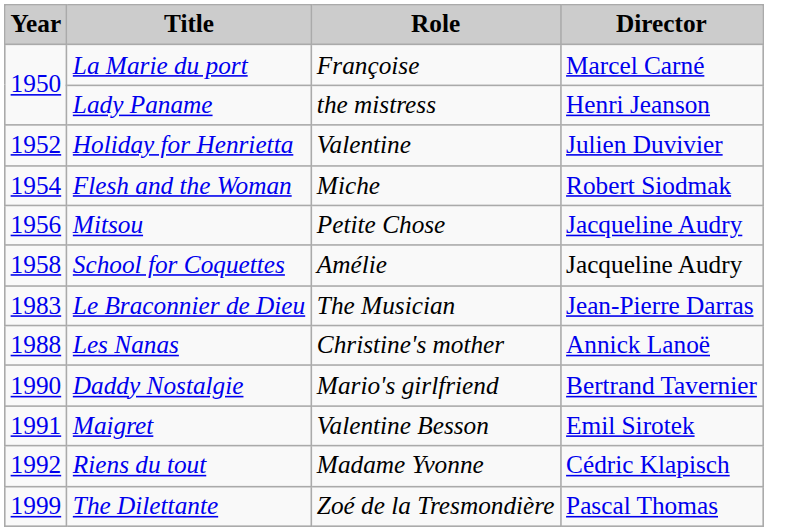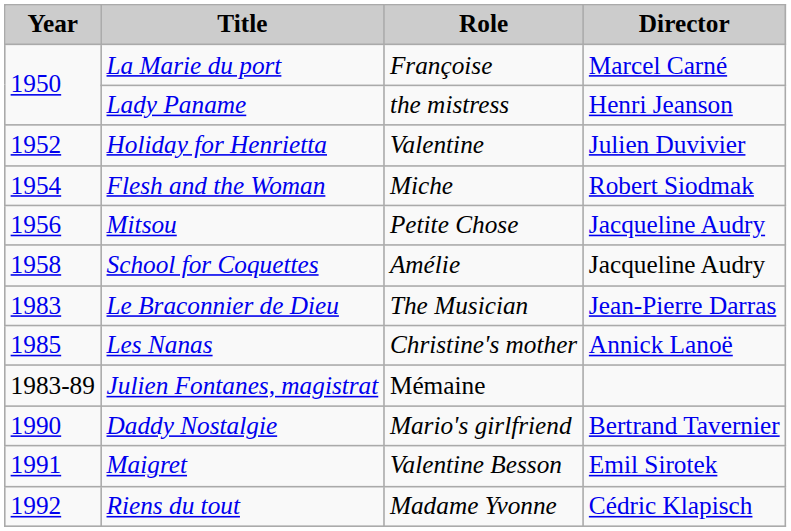 <table class="wikitable">
 <tr>
 <th style="background: #CCCCCC;">Year</th>
 <th style="background: #CCCCCC;">Title</th>
 <th style="background: #CCCCCC;">Role</th>
 <th style="background: #CCCCCC;">Director</th>
 </tr>
 <tr>
 <td rowspan=2><a href='#'>1950</a></td>
 <td><em><a href='#'>La Marie du port</a></em></td>
 <td><em>Françoise</em></td>
 <td><a href='#'>Marcel Carné</a></td>
 </tr>
 <tr>
 <td><em><a href='#'>Lady Paname</a></em></td>
 <td><em>the mistress</em></td>
 <td><a href='#'>Henri Jeanson</a></td>
 </tr>
 <tr>
 <td><a href='#'>1952</a></td>
 <td><em><a href='#'>Holiday for Henrietta</a></em></td>
 <td><em>Valentine</em></td>
 <td><a href='#'>Julien Duvivier</a></td>
 </tr>
 <tr>
 <td><a href='#'>1954</a></td>
 <td><em><a href='#'>Flesh and the Woman</a></em></td>
 <td><em>Miche</em></td>
 <td><a href='#'>Robert Siodmak</a></td>
 </tr>
 <tr>
 <td><a href='#'>1956</a></td>
 <td><em><a href='#'>Mitsou</a></em></td>
 <td><em>Petite Chose</em></td>
 <td><a href='#'>Jacqueline Audry</a></td>
 </tr>
 <tr>
 <td><a href='#'>1958</a></td>
 <td><em><a href='#'>School for Coquettes</a></em></td>
 <td><em>Amélie</em></td>
 <td>Jacqueline Audry</td>
 </tr>
 <tr>
 <td><a href='#'>1983</a></td>
 <td><em><a href='#'>Le Braconnier de Dieu</a></em></td>
 <td><em>The Musician</em></td>
 <td><a href='#'>Jean-Pierre Darras</a></td>
 </tr>
 <tr>
-<td><a href='#'>1988</a></td>
+<td><a href='#'>1985</a></td>
 <td><em><a href='#'>Les Nanas</a></em></td>
 <td><em>Christine's mother</em></td>
 <td><a href='#'>Annick Lanoë</a></td>
+</tr>
+<tr>
+<td>1983-89</td>
+<td><em><a href='#'>Julien Fontanes, magistrat</a></em></td>
+<td>Mémaine</td>
+<td></td>
 </tr>
 <tr>
 <td><a href='#'>1990</a></td>
 <td><em><a href='#'>Daddy Nostalgie</a></em></td>
 <td><em>Mario's girlfriend</em></td>
 <td><a href='#'>Bertrand Tavernier</a></td>
 </tr>
 <tr>
 <td><a href='#'>1991</a></td>
 <td><em><a href='#'>Maigret</a></em></td>
 <td><em>Valentine Besson</em></td>
 <td><a href='#'>Emil Sirotek</a></td>
 </tr>
 <tr>
 <td><a href='#'>1992</a></td>
 <td><em><a href='#'>Riens du tout</a></em></td>
 <td><em>Madame Yvonne</em></td>
 <td><a href='#'>Cédric Klapisch</a></td>
 </tr>
-<tr>
-<td><a href='#'>1999</a></td>
-<td><em><a href='#'>The Dilettante</a></em></td>
-<td><em>Zoé de la Tresmondière</em></td>
-<td><a href='#'>Pascal Thomas</a></td>
-</tr>
 </table>
